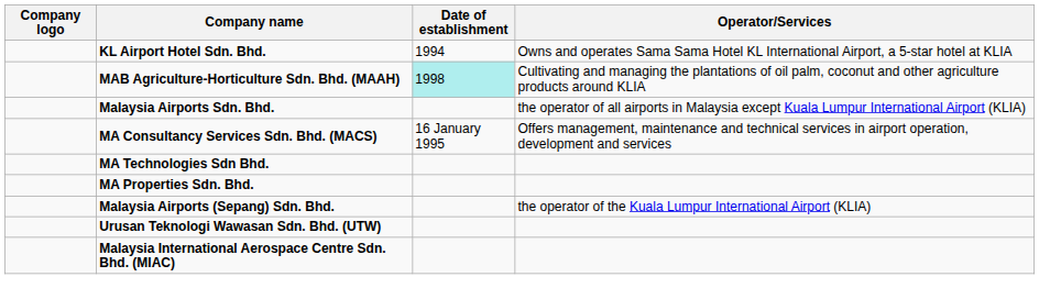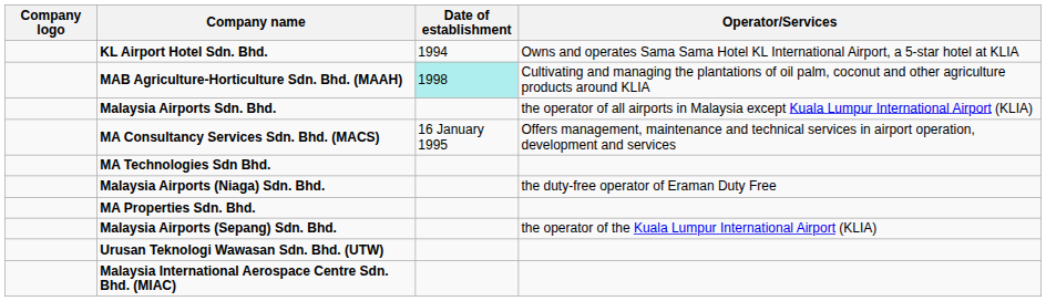 <table class="wikitable">
 <tr>
 <th>Company logo</th>
 <th>Company name</th>
 <th>Date of<br>establishment</th>
 <th>Operator/Services</th>
 </tr>
 <tr>
 <td></td>
 <td><strong>KL Airport Hotel Sdn. Bhd.</strong></td>
 <td>1994</td>
 <td>Owns and operates Sama Sama Hotel KL International Airport, a 5-star hotel at KLIA</td>
 </tr>
 <tr>
 <td></td>
 <td><strong>MAB Agriculture-Horticulture Sdn. Bhd. (MAAH)</strong></td>
 <td style="background: paleturquoise;">1998</td>
 <td>Cultivating and managing the plantations of oil palm, coconut and other agriculture products around KLIA</td>
 </tr>
 <tr>
 <td></td>
 <td><strong>Malaysia Airports Sdn. Bhd.</strong></td>
 <td></td>
 <td>the operator of all airports in Malaysia except <a href='#'>Kuala Lumpur International Airport</a> (KLIA)</td>
 </tr>
 <tr>
 <td></td>
 <td><strong>MA Consultancy Services Sdn. Bhd. (MACS)</strong></td>
 <td>16 January 1995</td>
 <td>Offers management, maintenance and technical services in airport operation, development and services</td>
 </tr>
 <tr>
 <td></td>
 <td><strong>MA Technologies Sdn Bhd.</strong></td>
 <td></td>
 <td></td>
 </tr>
 <tr>
 <td></td>
+<td><strong>Malaysia Airports (Niaga) Sdn. Bhd.</strong></td>
+<td></td>
+<td>the duty-free operator of Eraman Duty Free</td>
+</tr>
+<tr>
+<td></td>
 <td><strong>MA Properties Sdn. Bhd.</strong></td>
 <td></td>
 <td></td>
 </tr>
 <tr>
 <td></td>
 <td><strong>Malaysia Airports (Sepang) Sdn. Bhd.</strong></td>
 <td></td>
 <td>the operator of the <a href='#'>Kuala Lumpur International Airport</a> (KLIA)</td>
 </tr>
 <tr>
 <td></td>
 <td><strong>Urusan Teknologi Wawasan Sdn. Bhd. (UTW)</strong></td>
 <td></td>
 <td></td>
 </tr>
 <tr>
 <td></td>
 <td><strong>Malaysia International Aerospace Centre Sdn. Bhd. (MIAC)</strong></td>
 <td></td>
 <td></td>
 </tr>
 </table>
